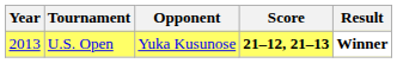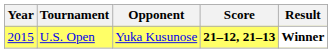 <table class="sortable wikitable" style="font-size: 90%">
 <tr>
 <th>Year</th>
 <th>Tournament</th>
 <th>Opponent</th>
 <th>Score</th>
 <th>Result</th>
 </tr>
 <tr style="background:#FFFF67">
-<td align="center"><a href='#'>2013</a></td>
+<td align="center"><a href='#'>2015</a></td>
 <td align="left"><a href='#'>U.S. Open</a></td>
 <td align="left"> <a href='#'>Yuka Kusunose</a></td>
 <td align="left"><strong>21–12, 21–13</strong></td>
 <td style="text-align:left; background:white"> <strong>Winner</strong></td>
 </tr>
 </table>
